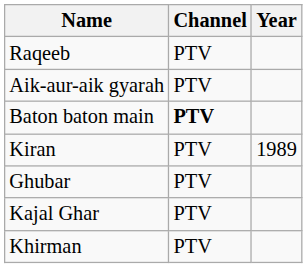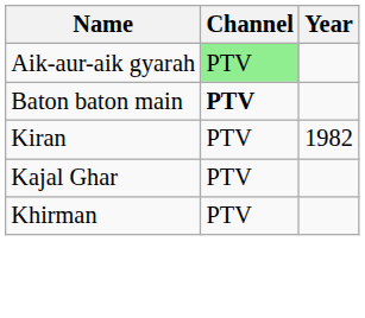 <table class="wikitable">
 <tr>
 <th>Name</th>
 <th>Channel</th>
 <th>Year</th>
 </tr>
 <tr>
-<td>Raqeeb</td>
-<td>PTV</td>
-<td></td>
-</tr>
-<tr>
 <td>Aik-aur-aik gyarah</td>
-<td>PTV</td>
+<td style="background: lightgreen;">PTV</td>
 <td></td>
 </tr>
 <tr>
 <td>Baton baton main</td>
 <td><strong>PTV</strong></td>
 <td></td>
 </tr>
 <tr>
 <td>Kiran</td>
 <td>PTV</td>
-<td>1989</td>
-</tr>
-<tr>
-<td>Ghubar</td>
-<td>PTV</td>
-<td></td>
+<td>1982</td>
 </tr>
 <tr>
 <td>Kajal Ghar</td>
 <td>PTV</td>
 <td></td>
 </tr>
 <tr>
 <td>Khirman</td>
 <td>PTV</td>
 <td></td>
 </tr>
 </table>
